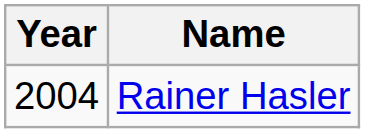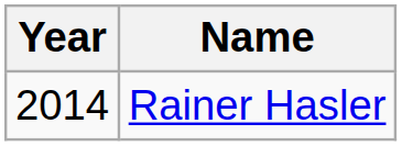 <table class="wikitable">
 <tr>
 <th>Year</th>
 <th>Name</th>
 </tr>
 <tr>
-<td>2004</td>
+<td>2014</td>
 <td> <a href='#'>Rainer Hasler</a></td>
 </tr>
 </table>
